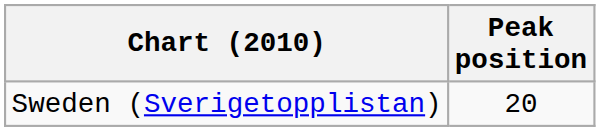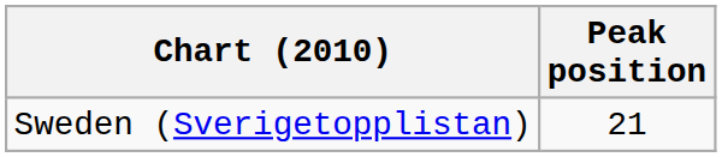 <table class="wikitable plainrowheaders">
 <tr>
 <th>Chart (2010)</th>
 <th>Peak<br>position</th>
 </tr>
 <tr>
 <td>Sweden (<a href='#'>Sverigetopplistan</a>)</td>
-<td style="text-align:center;">20</td>
+<td style="text-align:center;">21</td>
 </tr>
 </table>
